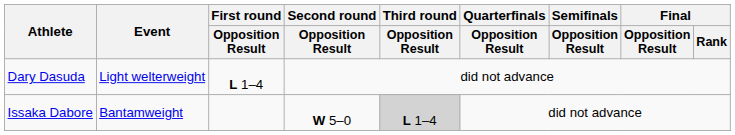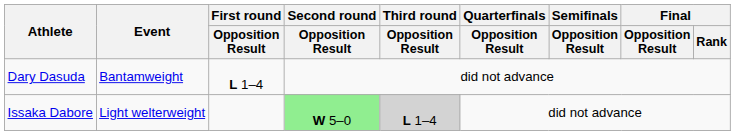 <table class="wikitable" style="font-size:90%">
 <tr>
 <th rowspan="2">Athlete</th>
 <th rowspan="2">Event</th>
 <th>First round</th>
 <th>Second round</th>
 <th>Third round</th>
 <th>Quarterfinals</th>
 <th>Semifinals</th>
 <th colspan=2>Final</th>
 </tr>
 <tr style="font-size:95%">
 <th>Opposition<br>Result</th>
 <th>Opposition<br>Result</th>
 <th>Opposition<br>Result</th>
 <th>Opposition<br>Result</th>
 <th>Opposition<br>Result</th>
 <th>Opposition<br>Result</th>
 <th>Rank</th>
 </tr>
 <tr align=center>
 <td align=left><a href='#'>Dary Dasuda</a></td>
-<td align=left><a href='#'>Light welterweight</a></td>
+<td align=left><a href='#'>Bantamweight</a></td>
 <td><br><strong>L</strong> 1–4</td>
 <td colspan=6>did not advance</td>
 </tr>
 <tr align=center>
 <td align=left><a href='#'>Issaka Dabore</a></td>
-<td align=left><a href='#'>Bantamweight</a></td>
+<td align=left><a href='#'>Light welterweight</a></td>
 <td></td>
-<td><br><strong>W</strong> 5–0</td>
+<td style="background: lightgreen;"><br><strong>W</strong> 5–0</td>
 <td style="background: lightgrey;"><br><strong>L</strong> 1–4</td>
 <td colspan=4>did not advance</td>
 </tr>
 </table>
